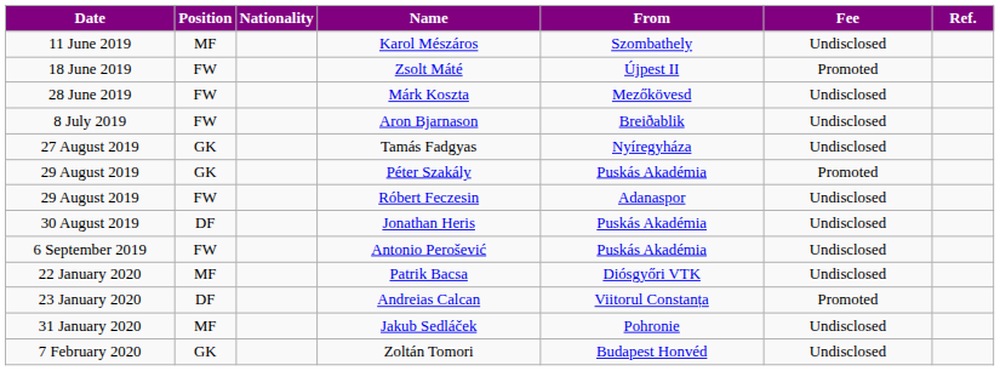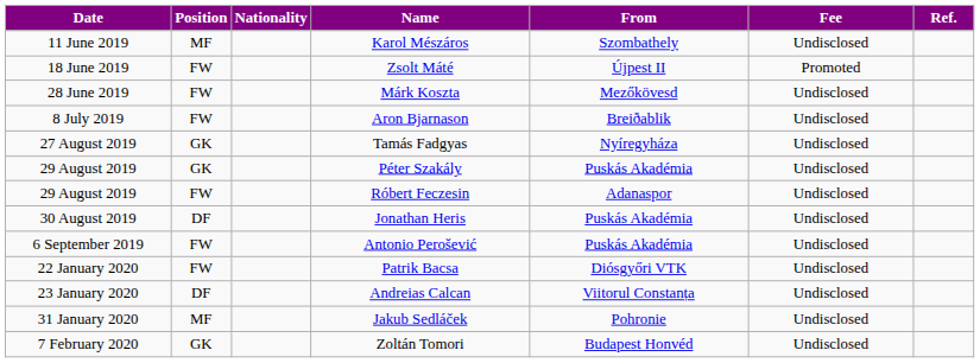 <table class="wikitable"  style="text-align:center; font-size:90%; ">
 <tr>
 <th style="background:purple; color:white; width:150px;">Date</th>
 <th style="background:purple; color:white; width:50px;">Position</th>
 <th style="background:purple; color:white; width:50px;">Nationality</th>
 <th style="background:purple; color:white; width:200px;">Name</th>
 <th style="background:purple; color:white; width:200px;">From</th>
 <th style="background:purple; color:white; width:150px;">Fee</th>
 <th style="background:purple; color:white; width:50px;">Ref.</th>
 </tr>
 <tr>
 <td>11 June 2019</td>
 <td>MF</td>
 <td></td>
 <td><a href='#'>Karol Mészáros</a></td>
 <td><a href='#'>Szombathely</a></td>
 <td>Undisclosed</td>
 <td></td>
 </tr>
 <tr>
 <td>18 June 2019</td>
 <td>FW</td>
 <td></td>
 <td><a href='#'>Zsolt Máté</a></td>
 <td><a href='#'>Újpest II</a></td>
 <td>Promoted</td>
 <td></td>
 </tr>
 <tr>
 <td>28 June 2019</td>
 <td>FW</td>
 <td></td>
 <td><a href='#'>Márk Koszta</a></td>
 <td><a href='#'>Mezőkövesd</a></td>
 <td>Undisclosed</td>
 <td></td>
 </tr>
 <tr>
 <td>8 July 2019</td>
 <td>FW</td>
 <td></td>
 <td><a href='#'>Aron Bjarnason</a></td>
 <td><a href='#'>Breiðablik</a></td>
 <td>Undisclosed</td>
 <td></td>
 </tr>
 <tr>
 <td>27 August 2019</td>
 <td>GK</td>
 <td></td>
 <td>Tamás Fadgyas</td>
 <td><a href='#'>Nyíregyháza</a></td>
 <td>Undisclosed</td>
 <td></td>
 </tr>
 <tr>
 <td>29 August 2019</td>
 <td>GK</td>
 <td></td>
 <td><a href='#'>Péter Szakály</a></td>
 <td><a href='#'>Puskás Akadémia</a></td>
-<td>Promoted</td>
+<td>Undisclosed</td>
 <td></td>
 </tr>
 <tr>
 <td>29 August 2019</td>
 <td>FW</td>
 <td></td>
 <td><a href='#'>Róbert Feczesin</a></td>
 <td><a href='#'>Adanaspor</a></td>
 <td>Undisclosed</td>
 <td></td>
 </tr>
 <tr>
 <td>30 August 2019</td>
 <td>DF</td>
 <td></td>
 <td><a href='#'>Jonathan Heris</a></td>
 <td><a href='#'>Puskás Akadémia</a></td>
 <td>Undisclosed</td>
 <td></td>
 </tr>
 <tr>
 <td>6 September 2019</td>
 <td>FW</td>
 <td></td>
 <td><a href='#'>Antonio Perošević</a></td>
 <td><a href='#'>Puskás Akadémia</a></td>
 <td>Undisclosed</td>
 <td></td>
 </tr>
 <tr>
 <td>22 January 2020</td>
-<td>MF</td>
+<td>FW</td>
 <td></td>
 <td><a href='#'>Patrik Bacsa</a></td>
 <td><a href='#'>Diósgyőri VTK</a></td>
 <td>Undisclosed</td>
 <td></td>
 </tr>
 <tr>
 <td>23 January 2020</td>
 <td>DF</td>
 <td></td>
 <td><a href='#'>Andreias Calcan</a></td>
 <td><a href='#'>Viitorul Constanța</a></td>
-<td>Promoted</td>
+<td>Undisclosed</td>
 <td></td>
 </tr>
 <tr>
 <td>31 January 2020</td>
 <td>MF</td>
 <td></td>
 <td><a href='#'>Jakub Sedláček</a></td>
 <td><a href='#'>Pohronie</a></td>
 <td>Undisclosed</td>
 <td></td>
 </tr>
 <tr>
 <td>7 February 2020</td>
 <td>GK</td>
 <td></td>
 <td>Zoltán Tomori</td>
 <td><a href='#'>Budapest Honvéd</a></td>
 <td>Undisclosed</td>
 <td></td>
 </tr>
 </table>
